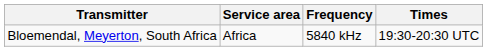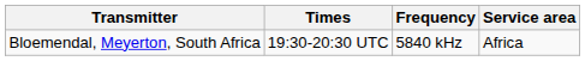 <table class="wikitable sortable">
 <tr>
 <th>Transmitter</th>
+<th>Times</th>
+<th>Frequency</th>
 <th>Service area</th>
-<th>Frequency</th>
-<th>Times</th>
 </tr>
 <tr>
 <td>Bloemendal, <a href='#'>Meyerton</a>, South Africa</td>
+<td>19:30-20:30 UTC</td>
+<td>5840 kHz</td>
 <td>Africa</td>
-<td>5840 kHz</td>
-<td>19:30-20:30 UTC</td>
 </tr>
 </table>
